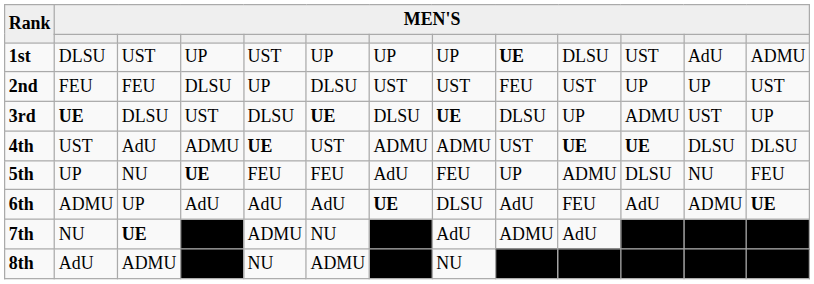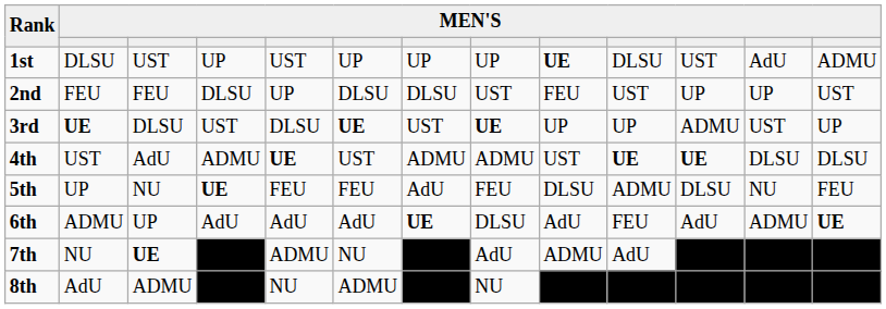 <table class="wikitable" style="font-size: 90%;">
 <tr bgcolor="#efefef">
 <td rowspan=2><strong>Rank</strong></td>
 <td colspan=12 align=center><strong>MEN'S</strong></td>
 </tr>
 <tr bgcolor="#efefef" align=center>
 <td></td>
 <td></td>
 <td></td>
 <td></td>
 <td></td>
 <td></td>
 <td></td>
 <td></td>
 <td></td>
 <td></td>
 <td></td>
 <td></td>
 </tr>
 <tr>
 <td><strong>1st</strong></td>
 <td>DLSU</td>
 <td>UST</td>
 <td>UP</td>
 <td>UST</td>
 <td>UP</td>
 <td>UP</td>
 <td>UP</td>
 <td><strong>UE</strong></td>
 <td>DLSU</td>
 <td>UST</td>
 <td>AdU</td>
 <td>ADMU</td>
 </tr>
 <tr>
 <td><strong>2nd</strong></td>
 <td>FEU</td>
 <td>FEU</td>
 <td>DLSU</td>
 <td>UP</td>
 <td>DLSU</td>
-<td>UST</td>
+<td>DLSU</td>
 <td>UST</td>
 <td>FEU</td>
 <td>UST</td>
 <td>UP</td>
 <td>UP</td>
 <td>UST</td>
 </tr>
 <tr>
 <td><strong>3rd</strong></td>
 <td><strong>UE</strong></td>
 <td>DLSU</td>
 <td>UST</td>
 <td>DLSU</td>
 <td><strong>UE</strong></td>
-<td>DLSU</td>
+<td>UST</td>
 <td><strong>UE</strong></td>
-<td>DLSU</td>
+<td>UP</td>
 <td>UP</td>
 <td>ADMU</td>
 <td>UST</td>
 <td>UP</td>
 </tr>
 <tr>
 <td><strong>4th</strong></td>
 <td>UST</td>
 <td>AdU</td>
 <td>ADMU</td>
 <td><strong>UE</strong></td>
 <td>UST</td>
 <td>ADMU</td>
 <td>ADMU</td>
 <td>UST</td>
 <td><strong>UE</strong></td>
 <td><strong>UE</strong></td>
 <td>DLSU</td>
 <td>DLSU</td>
 </tr>
 <tr>
 <td><strong>5th</strong></td>
 <td>UP</td>
 <td>NU</td>
 <td><strong>UE</strong></td>
 <td>FEU</td>
 <td>FEU</td>
 <td>AdU</td>
 <td>FEU</td>
-<td>UP</td>
+<td>DLSU</td>
 <td>ADMU</td>
 <td>DLSU</td>
 <td>NU</td>
 <td>FEU</td>
 </tr>
 <tr>
 <td><strong>6th</strong></td>
 <td>ADMU</td>
 <td>UP</td>
 <td>AdU</td>
 <td>AdU</td>
 <td>AdU</td>
 <td><strong>UE</strong></td>
 <td>DLSU</td>
 <td>AdU</td>
 <td>FEU</td>
 <td>AdU</td>
 <td>ADMU</td>
 <td><strong>UE</strong></td>
 </tr>
 <tr>
 <td><strong>7th</strong></td>
 <td>NU</td>
 <td><strong>UE</strong></td>
 <td bgcolor="black"></td>
 <td>ADMU</td>
 <td>NU</td>
 <td bgcolor="black"></td>
 <td>AdU</td>
 <td>ADMU</td>
 <td>AdU</td>
 <td bgcolor="black"></td>
 <td bgcolor="black"></td>
 <td bgcolor="black"></td>
 </tr>
 <tr>
 <td><strong>8th</strong></td>
 <td>AdU</td>
 <td>ADMU</td>
 <td bgcolor="black"></td>
 <td>NU</td>
 <td>ADMU</td>
 <td bgcolor="black"></td>
 <td>NU</td>
 <td bgcolor="black"></td>
 <td bgcolor="black"></td>
 <td bgcolor="black"></td>
 <td bgcolor="black"></td>
 <td bgcolor="black"></td>
 </tr>
 </table>
